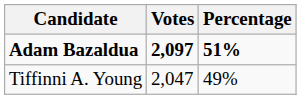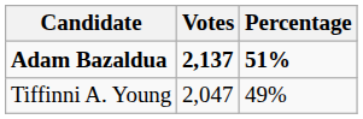 <table class="wikitable">
 <tr>
 <th>Candidate</th>
 <th>Votes</th>
 <th>Percentage</th>
 </tr>
 <tr>
 <td><strong>Adam Bazaldua</strong></td>
-<td><strong>2,097</strong></td>
+<td><strong>2,137</strong></td>
 <td><strong>51%</strong></td>
 </tr>
 <tr>
 <td>Tiffinni A. Young</td>
 <td>2,047</td>
 <td>49%</td>
 </tr>
 </table>
